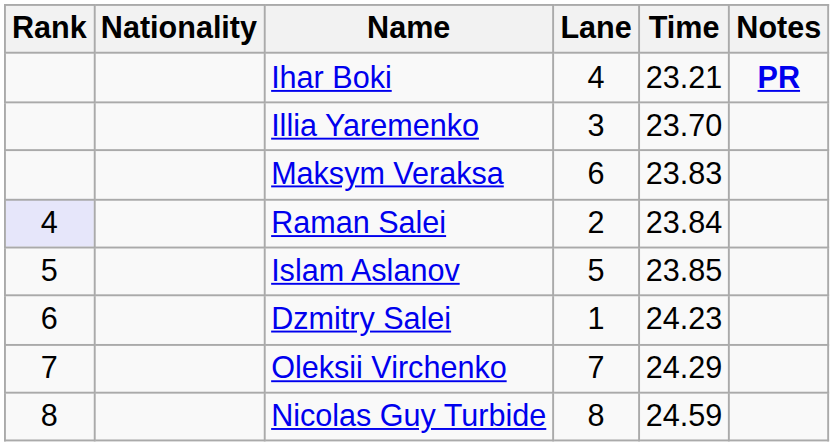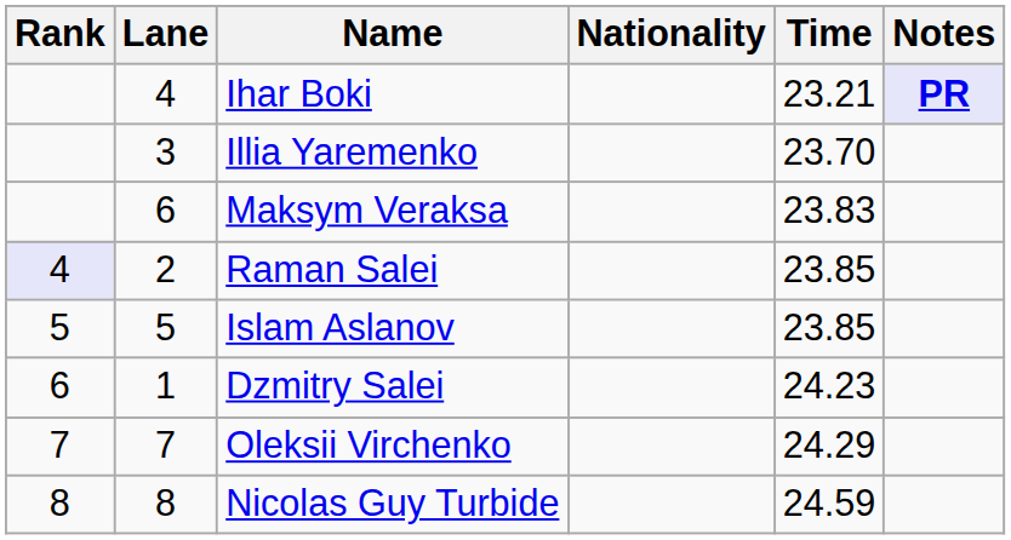 <table class="wikitable sortable" style="text-align:center">
 <tr>
 <th>Rank</th>
+<th>Lane</th>
+<th>Name</th>
 <th>Nationality</th>
-<th>Name</th>
-<th>Lane</th>
 <th>Time</th>
 <th>Notes</th>
 </tr>
 <tr>
 <td></td>
+<td>4</td>
+<td align=left><a href='#'>Ihar Boki</a></td>
 <td align=left></td>
-<td align=left><a href='#'>Ihar Boki</a></td>
-<td>4</td>
 <td>23.21</td>
-<td><strong><a href='#'>PR</a></strong></td>
+<td style="background: lavender;"><strong><a href='#'>PR</a></strong></td>
 </tr>
 <tr>
 <td></td>
+<td>3</td>
+<td align=left><a href='#'>Illia Yaremenko</a></td>
 <td align=left></td>
-<td align=left><a href='#'>Illia Yaremenko</a></td>
-<td>3</td>
 <td>23.70</td>
 <td></td>
 </tr>
 <tr>
 <td></td>
+<td>6</td>
+<td align=left><a href='#'>Maksym Veraksa</a></td>
 <td align=left></td>
-<td align=left><a href='#'>Maksym Veraksa</a></td>
-<td>6</td>
 <td>23.83</td>
 <td></td>
 </tr>
 <tr>
 <td style="background: lavender;">4</td>
+<td>2</td>
+<td align=left><a href='#'>Raman Salei</a></td>
 <td align=left></td>
-<td align=left><a href='#'>Raman Salei</a></td>
-<td>2</td>
-<td>23.84</td>
+<td>23.85</td>
 <td></td>
 </tr>
 <tr>
 <td>5</td>
+<td>5</td>
+<td align=left><a href='#'>Islam Aslanov</a></td>
 <td align=left></td>
-<td align=left><a href='#'>Islam Aslanov</a></td>
-<td>5</td>
 <td>23.85</td>
 <td></td>
 </tr>
 <tr>
 <td>6</td>
+<td>1</td>
+<td align=left><a href='#'>Dzmitry Salei</a></td>
 <td align=left></td>
-<td align=left><a href='#'>Dzmitry Salei</a></td>
-<td>1</td>
 <td>24.23</td>
 <td></td>
 </tr>
 <tr>
 <td>7</td>
+<td>7</td>
+<td align=left><a href='#'>Oleksii Virchenko</a></td>
 <td align=left></td>
-<td align=left><a href='#'>Oleksii Virchenko</a></td>
-<td>7</td>
 <td>24.29</td>
 <td></td>
 </tr>
 <tr>
 <td>8</td>
+<td>8</td>
+<td align=left><a href='#'>Nicolas Guy Turbide</a></td>
 <td align=left></td>
-<td align=left><a href='#'>Nicolas Guy Turbide</a></td>
-<td>8</td>
 <td>24.59</td>
 <td></td>
 </tr>
 </table>
